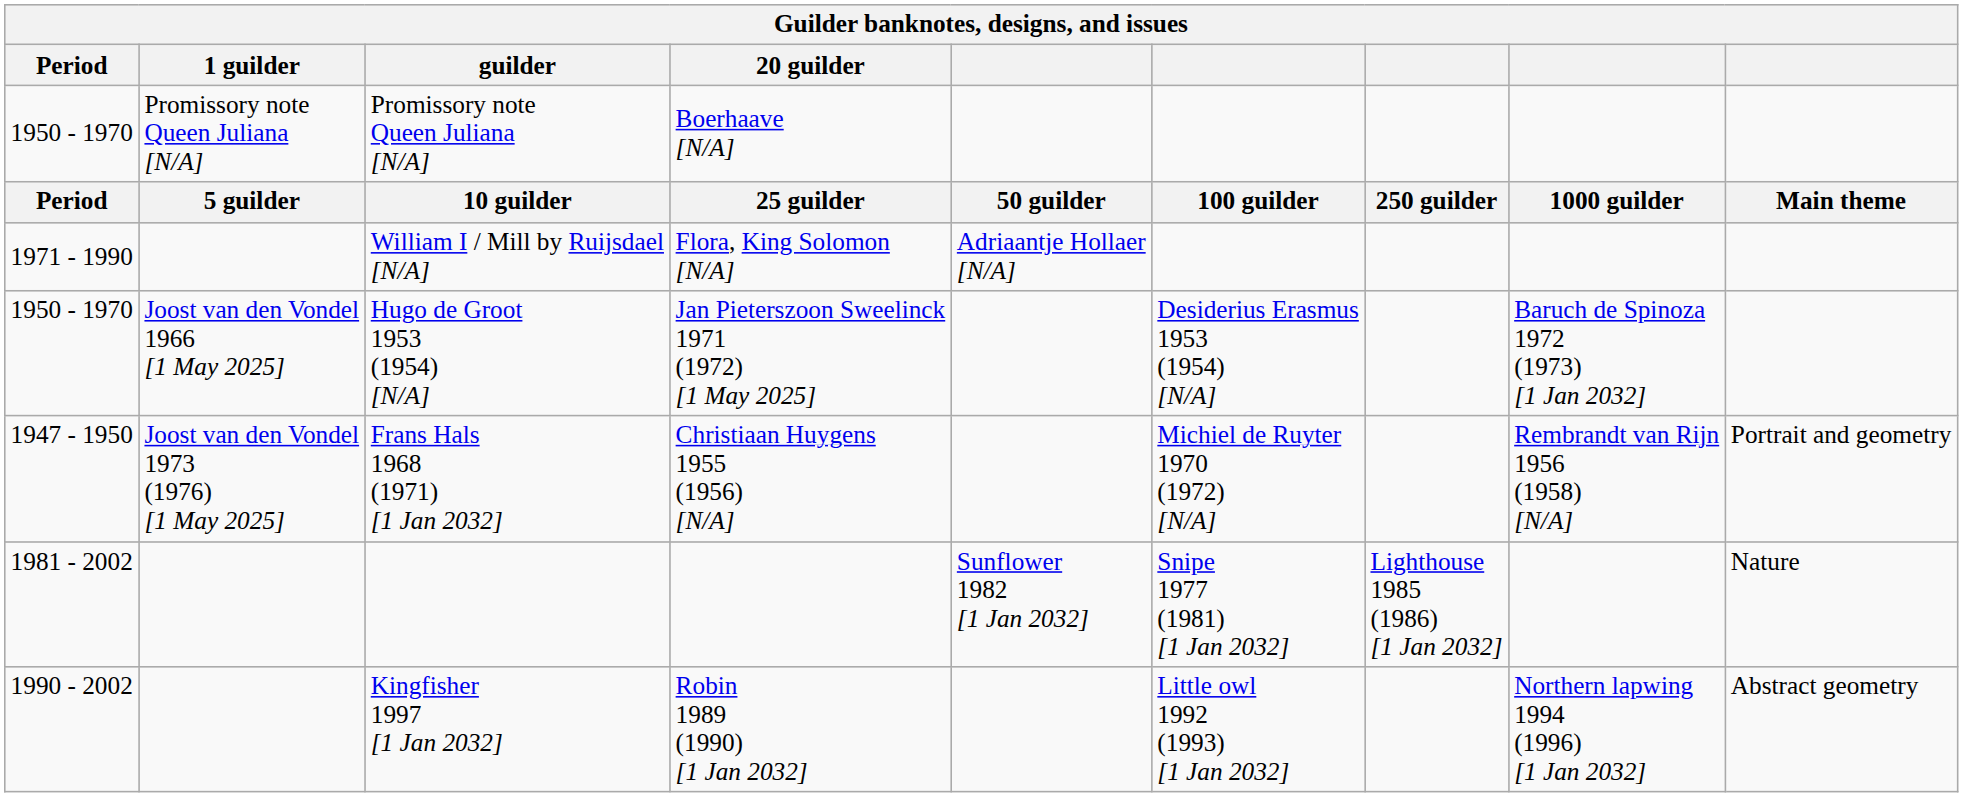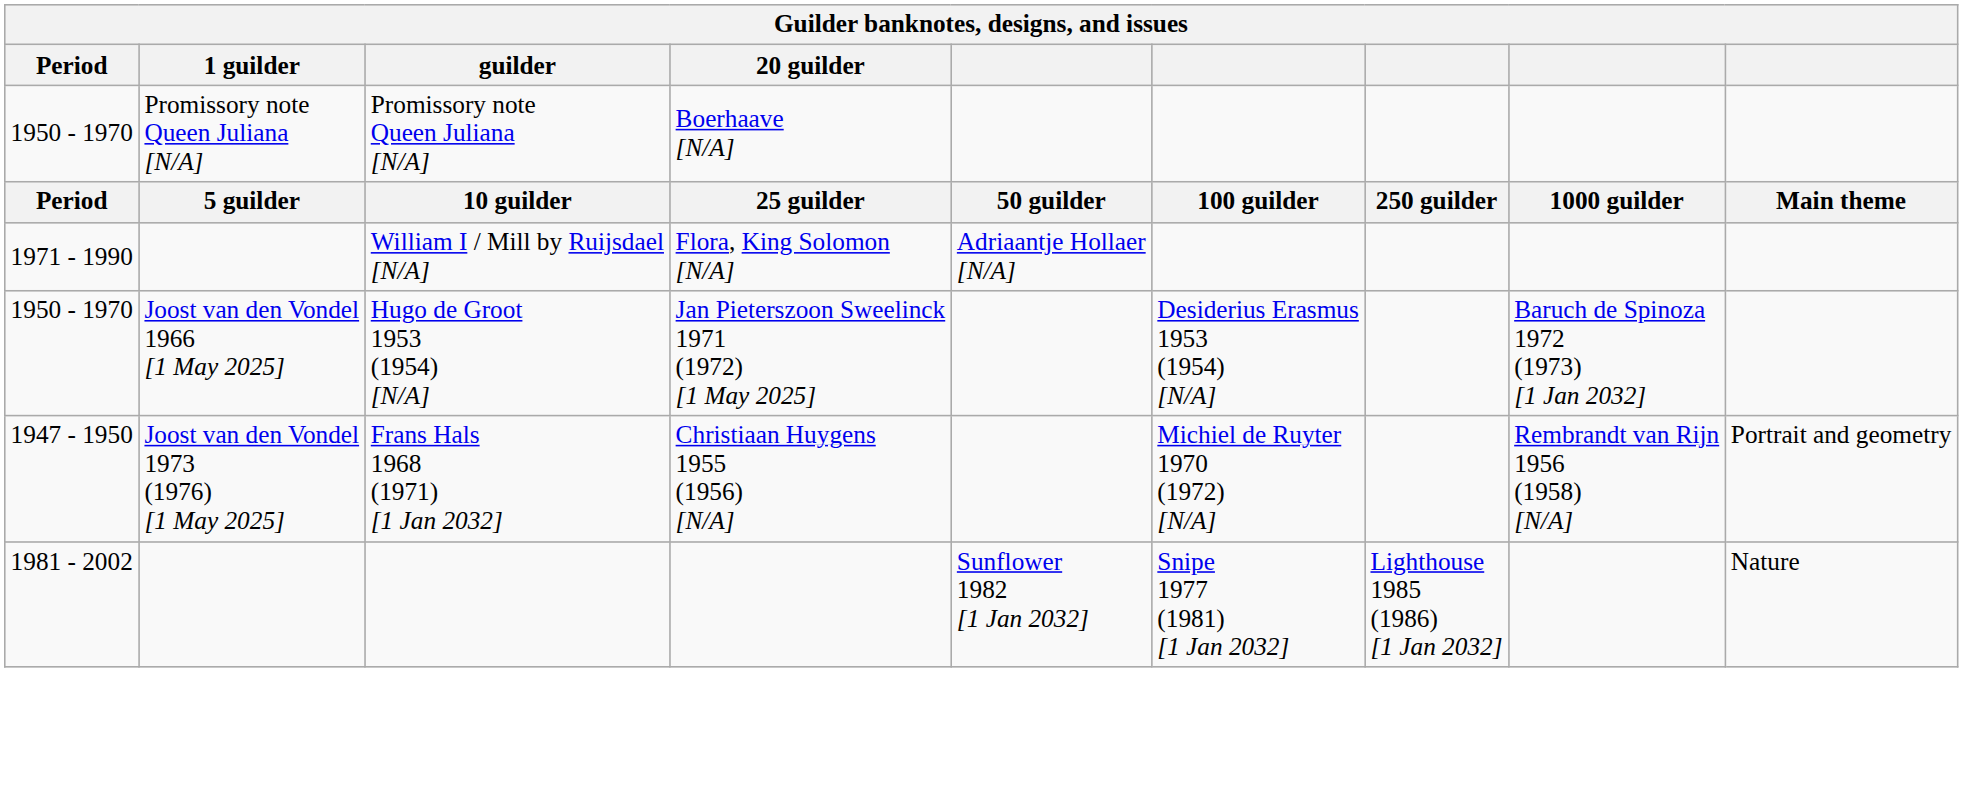 <table class="wikitable">
 <tr>
 <th colspan="9">Guilder banknotes, designs, and issues</th>
 </tr>
 <tr>
 <th>Period</th>
 <th>1 guilder</th>
 <th> guilder</th>
 <th>20 guilder</th>
 <th></th>
 <th></th>
 <th></th>
 <th></th>
 <th></th>
 </tr>
 <tr>
 <td>1950 - 1970</td>
 <td>Promissory note<br> <a href='#'>Queen Juliana</a><br><em>[N/A]</em></td>
 <td>Promissory note<br> <a href='#'>Queen Juliana</a><br><em>[N/A]</em></td>
 <td><a href='#'>Boerhaave</a><br><em>[N/A]</em></td>
 <td></td>
 <td></td>
 <td></td>
 <td></td>
 <td></td>
 </tr>
 <tr>
 <th>Period</th>
 <th>5 guilder</th>
 <th>10 guilder</th>
 <th>25 guilder</th>
 <th>50 guilder</th>
 <th>100 guilder</th>
 <th>250 guilder</th>
 <th>1000 guilder</th>
 <th>Main theme</th>
 </tr>
 <tr>
 <td>1971 - 1990</td>
 <td></td>
 <td><a href='#'>William I</a> / Mill by <a href='#'>Ruijsdael</a><br><em>[N/A]</em></td>
 <td><a href='#'>Flora</a>, <a href='#'>King Solomon</a><br><em>[N/A]</em></td>
 <td><a href='#'>Adriaantje Hollaer</a><br><em>[N/A]</em></td>
 <td></td>
 <td></td>
 <td></td>
 <td></td>
 </tr>
 <tr style="vertical-align: top">
 <td>1950 - 1970</td>
 <td><a href='#'>Joost van den Vondel</a><br>1966<br><em>[1 May 2025]</em></td>
 <td><a href='#'>Hugo de Groot</a><br>1953<br>(1954)<br><em>[N/A]</em></td>
 <td><a href='#'>Jan Pieterszoon Sweelinck</a><br>1971<br>(1972)<br><em>[1 May 2025]</em></td>
 <td></td>
 <td><a href='#'>Desiderius Erasmus</a><br>1953<br>(1954)<br><em>[N/A]</em></td>
 <td></td>
 <td><a href='#'>Baruch de Spinoza</a><br>1972<br>(1973)<br><em>[1 Jan 2032]</em></td>
 <td></td>
 </tr>
 <tr style="vertical-align: top">
 <td>1947 - 1950</td>
 <td><a href='#'>Joost van den Vondel</a><br>1973<br>(1976)<br><em>[1 May 2025]</em></td>
 <td><a href='#'>Frans Hals</a><br>1968<br>(1971)<br><em>[1 Jan 2032]</em></td>
 <td><a href='#'>Christiaan Huygens</a><br>1955<br>(1956)<br><em>[N/A]</em></td>
 <td></td>
 <td><a href='#'>Michiel de Ruyter</a><br>1970<br>(1972)<br><em>[N/A]</em></td>
 <td></td>
 <td><a href='#'>Rembrandt van Rijn</a><br>1956<br>(1958)<br><em>[N/A]</em></td>
 <td>Portrait and geometry</td>
 </tr>
 <tr style="vertical-align: top">
 <td>1981 - 2002</td>
 <td></td>
 <td></td>
 <td></td>
 <td><a href='#'>Sunflower</a><br>1982<br><em>[1 Jan 2032]</em></td>
 <td><a href='#'>Snipe</a><br>1977<br>(1981)<br><em>[1 Jan 2032]</em></td>
 <td><a href='#'>Lighthouse</a><br>1985<br>(1986)<br><em>[1 Jan 2032]</em></td>
 <td></td>
 <td>Nature</td>
 </tr>
-<tr style="vertical-align: top">
-<td>1990 - 2002</td>
-<td></td>
-<td><a href='#'>Kingfisher</a><br>1997<br><em>[1 Jan 2032]</em></td>
-<td><a href='#'>Robin</a><br>1989<br>(1990)<br><em>[1 Jan 2032]</em></td>
-<td></td>
-<td><a href='#'>Little owl</a><br>1992<br>(1993)<br><em>[1 Jan 2032]</em></td>
-<td></td>
-<td><a href='#'>Northern lapwing</a><br>1994<br>(1996)<br><em>[1 Jan 2032]</em></td>
-<td>Abstract geometry</td>
-</tr>
 </table>
